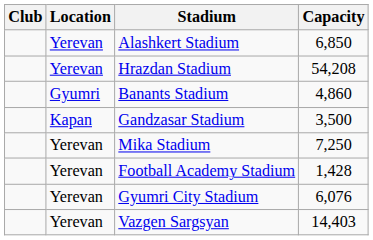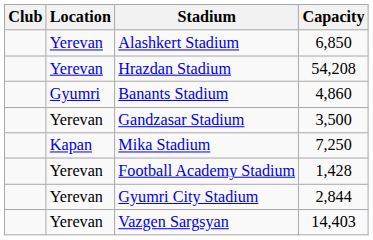 <table class="wikitable sortable">
 <tr>
 <th>Club</th>
 <th>Location</th>
 <th>Stadium</th>
 <th>Capacity</th>
 </tr>
 <tr>
 <td></td>
 <td><a href='#'>Yerevan</a></td>
 <td><a href='#'>Alashkert Stadium</a></td>
 <td align="center">6,850</td>
 </tr>
 <tr>
 <td></td>
 <td><a href='#'>Yerevan</a></td>
 <td><a href='#'>Hrazdan Stadium</a></td>
 <td align="center">54,208</td>
 </tr>
 <tr>
 <td></td>
 <td><a href='#'>Gyumri</a></td>
 <td><a href='#'>Banants Stadium</a></td>
 <td align="center">4,860</td>
 </tr>
 <tr>
 <td></td>
-<td><a href='#'>Kapan</a></td>
+<td>Yerevan</td>
 <td><a href='#'>Gandzasar Stadium</a></td>
 <td align="center">3,500</td>
 </tr>
 <tr>
 <td></td>
-<td>Yerevan</td>
+<td><a href='#'>Kapan</a></td>
 <td><a href='#'>Mika Stadium</a></td>
 <td align="center">7,250</td>
 </tr>
 <tr>
 <td></td>
 <td>Yerevan</td>
 <td><a href='#'>Football Academy Stadium</a></td>
 <td align="center">1,428</td>
 </tr>
 <tr>
 <td></td>
 <td>Yerevan</td>
 <td><a href='#'>Gyumri City Stadium</a></td>
-<td align="center">6,076</td>
+<td align="center">2,844</td>
 </tr>
 <tr>
 <td></td>
 <td>Yerevan</td>
 <td><a href='#'>Vazgen Sargsyan</a></td>
 <td align="center">14,403</td>
 </tr>
 </table>
